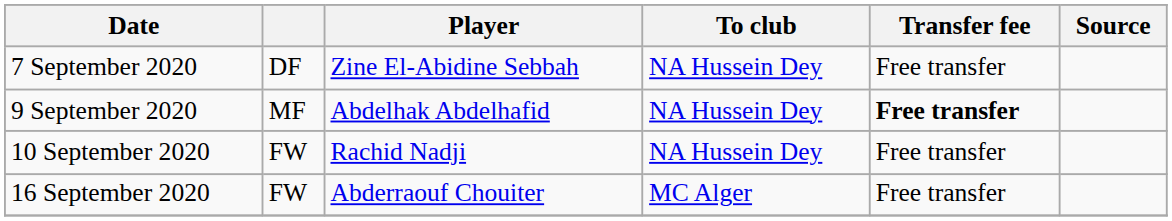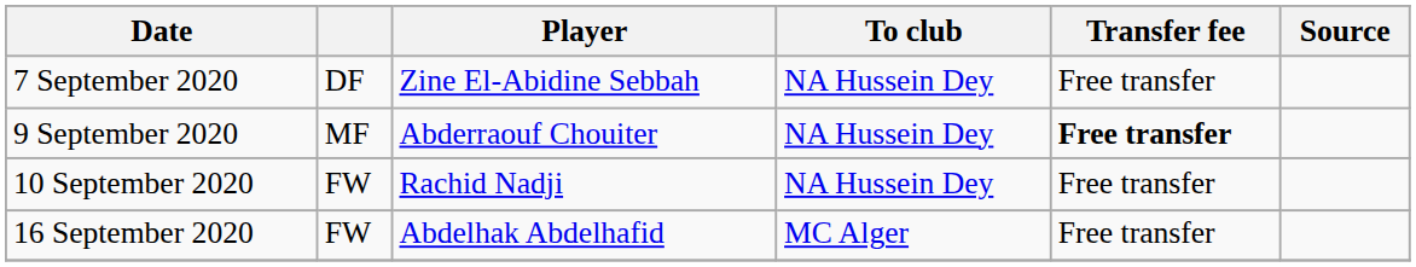 <table class="wikitable sortable" style="width:70%; text-align:left; font-size:85%; text-align:centre;">
 <tr>
 <th>Date</th>
 <th></th>
 <th>Player</th>
 <th>To club</th>
 <th>Transfer fee</th>
 <th>Source</th>
 </tr>
 <tr>
 <td>7 September 2020</td>
 <td>DF</td>
 <td> <a href='#'>Zine El-Abidine Sebbah</a></td>
 <td> <a href='#'>NA Hussein Dey</a></td>
 <td>Free transfer</td>
 <td></td>
 </tr>
 <tr>
 <td>9 September 2020</td>
 <td>MF</td>
-<td> <a href='#'>Abdelhak Abdelhafid</a></td>
+<td> <a href='#'>Abderraouf Chouiter</a></td>
 <td> <a href='#'>NA Hussein Dey</a></td>
 <td><strong>Free transfer</strong></td>
 <td></td>
 </tr>
 <tr>
 <td>10 September 2020</td>
 <td>FW</td>
 <td> <a href='#'>Rachid Nadji</a></td>
 <td> <a href='#'>NA Hussein Dey</a></td>
 <td>Free transfer</td>
 <td></td>
 </tr>
 <tr>
 <td>16 September 2020</td>
 <td>FW</td>
-<td> <a href='#'>Abderraouf Chouiter</a></td>
+<td> <a href='#'>Abdelhak Abdelhafid</a></td>
 <td> <a href='#'>MC Alger</a></td>
 <td>Free transfer</td>
 <td></td>
 </tr>
 <tr>
 </tr>
 </table>
